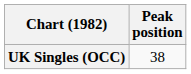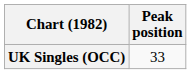 <table class="wikitable sortable plainrowheaders">
 <tr>
 <th scope="col">Chart (1982)</th>
 <th scope="col">Peak<br>position</th>
 </tr>
 <tr>
 <th scope="row">UK Singles (OCC)</th>
-<td align="center">38</td>
+<td align="center">33</td>
 </tr>
 </table>
